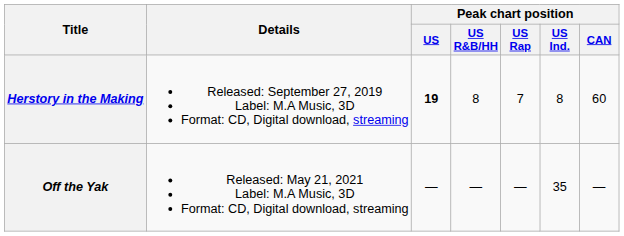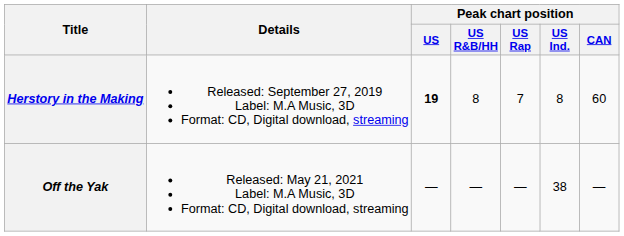 <table class="wikitable plainrowheaders" style="text-align:center;">
 <tr>
 <th scope="col" rowspan="2">Title</th>
 <th scope="col" rowspan="2">Details</th>
 <th colspan="5" scope="col">Peak chart position</th>
 </tr>
 <tr>
 <th scope="col" style="width:3em;font-size:90%;"><a href='#'>US</a><br></th>
 <th scope="col" style="width:3em;font-size:90%;"><a href='#'>US<br>R&B/HH</a><br></th>
 <th scope="col" style="width:3em;font-size:90%;"><a href='#'>US<br>Rap</a><br></th>
 <th scope="col" style="width:3em;font-size:90%;"><a href='#'>US<br>Ind.</a><br></th>
 <th scope="col" style="width:3em;font-size:90%;"><a href='#'>CAN</a><br></th>
 </tr>
 <tr>
 <th scope="row"><em><a href='#'>Herstory in the Making</a></em></th>
 <td><br><ul><li>Released: September 27, 2019</li><li>Label: M.A Music, 3D</li><li>Format: CD, Digital download, <a href='#'>streaming</a></li></ul></td>
 <td><strong>19</strong></td>
 <td>8</td>
 <td>7</td>
 <td>8</td>
 <td>60</td>
 </tr>
 <tr>
 <th scope="row"><em>Off the Yak</em></th>
 <td><br><ul><li>Released: May 21, 2021</li><li>Label: M.A Music, 3D</li><li>Format: CD, Digital download, streaming</li></ul></td>
 <td>—</td>
 <td>—</td>
 <td>—</td>
-<td>35</td>
+<td>38</td>
 <td>—</td>
 </tr>
 </table>
